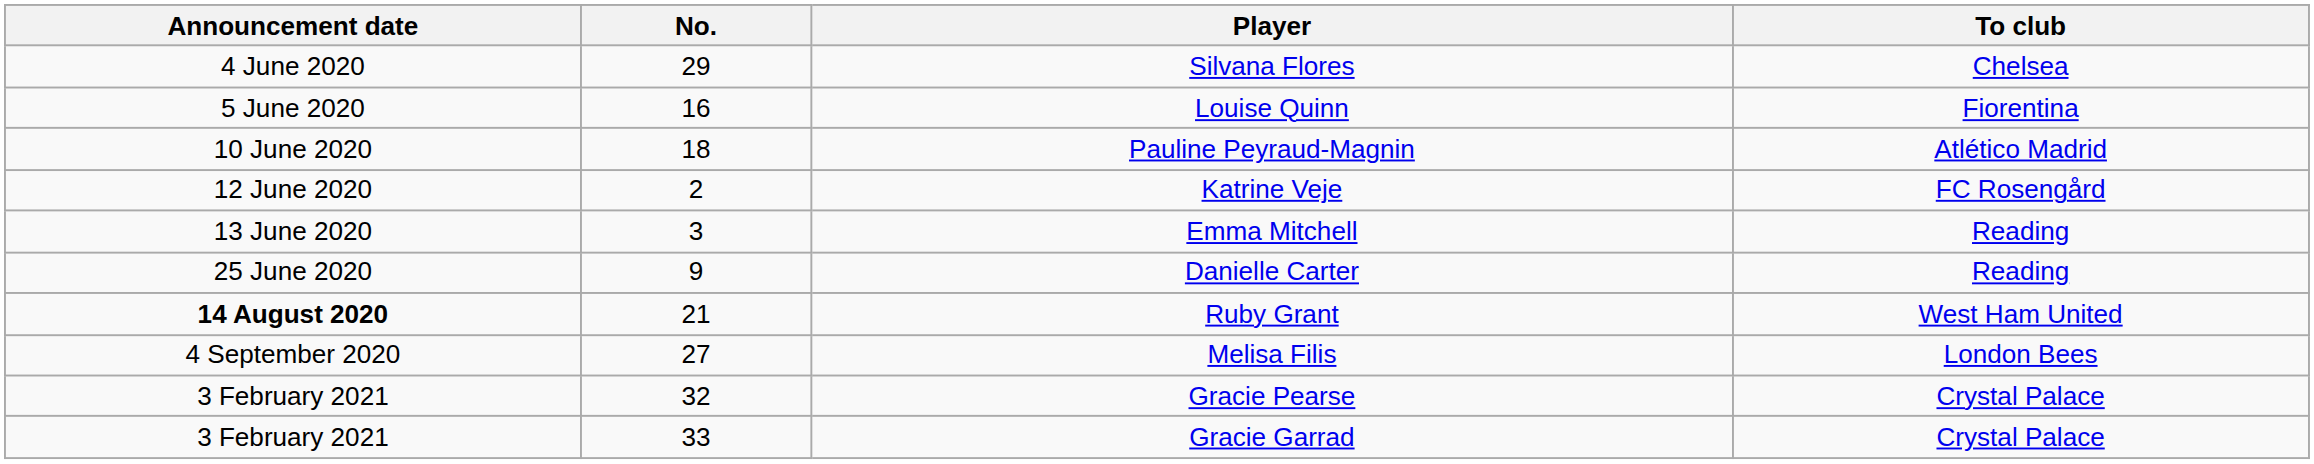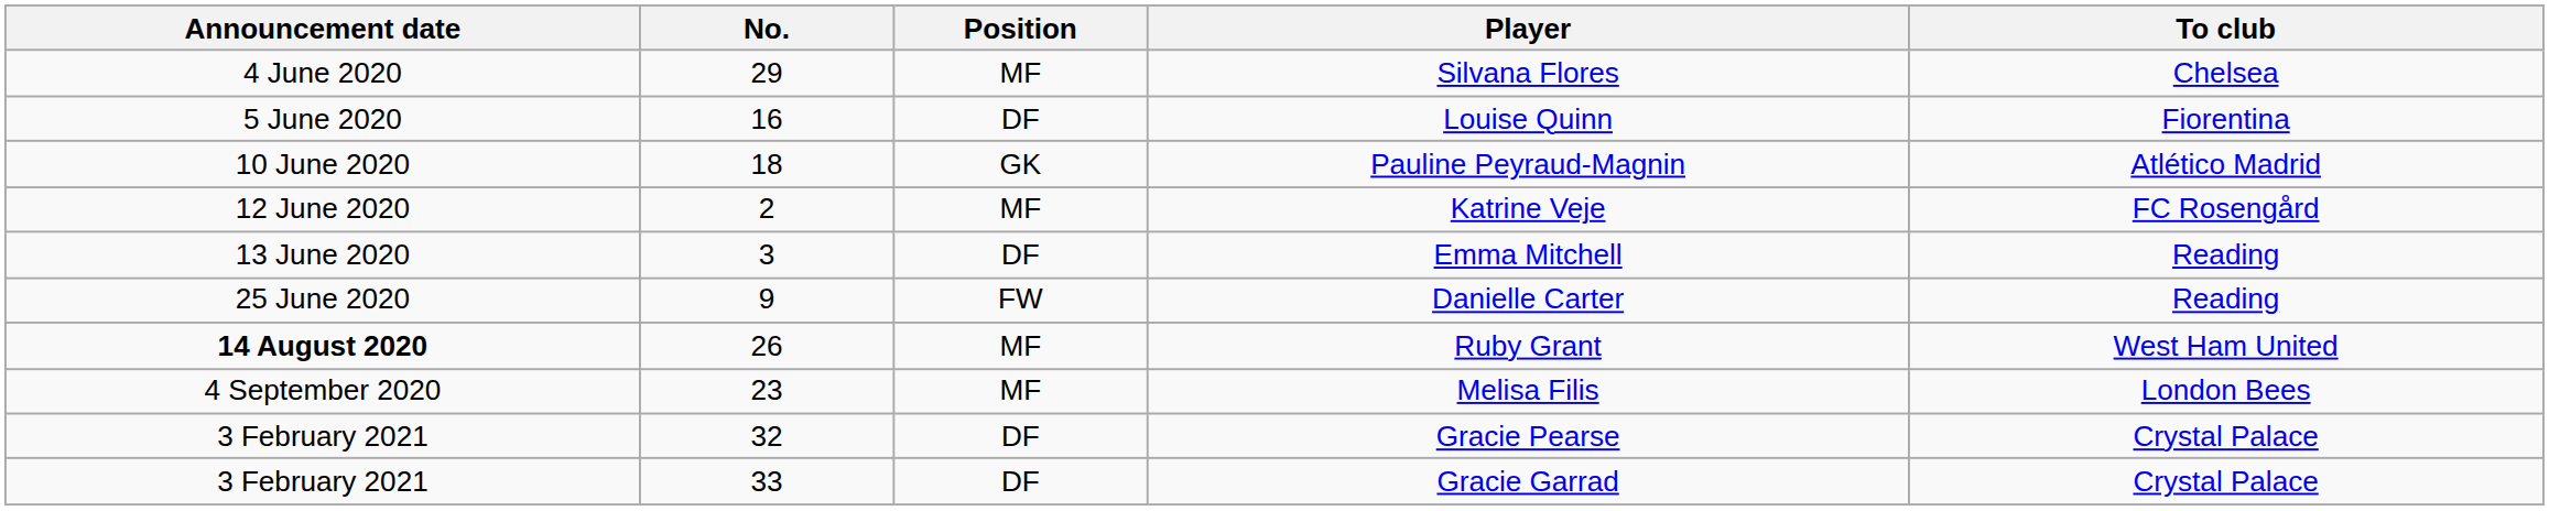 <table class="wikitable sortable" style="width:95%; text-align:center; font-size:85%; text-align:centre;">
 <tr>
 <th width="25%">Announcement date</th>
 <th width="10%">No.</th>
+<th width="10%">Position</th>
 <th>Player</th>
 <th width="25%">To club</th>
 </tr>
 <tr>
 <td>4 June 2020</td>
 <td>29</td>
+<td>MF</td>
 <td> <a href='#'>Silvana Flores</a></td>
 <td> <a href='#'>Chelsea</a></td>
 </tr>
 <tr>
 <td>5 June 2020</td>
 <td>16</td>
+<td>DF</td>
 <td> <a href='#'>Louise Quinn</a></td>
 <td> <a href='#'>Fiorentina</a></td>
 </tr>
 <tr>
 <td>10 June 2020</td>
 <td>18</td>
+<td>GK</td>
 <td> <a href='#'>Pauline Peyraud-Magnin</a></td>
 <td> <a href='#'>Atlético Madrid</a></td>
 </tr>
 <tr>
 <td>12 June 2020</td>
 <td>2</td>
+<td>MF</td>
 <td> <a href='#'>Katrine Veje</a></td>
 <td> <a href='#'>FC Rosengård</a></td>
 </tr>
 <tr>
 <td>13 June 2020</td>
 <td>3</td>
+<td>DF</td>
 <td> <a href='#'>Emma Mitchell</a></td>
 <td> <a href='#'>Reading</a></td>
 </tr>
 <tr>
 <td>25 June 2020</td>
 <td>9</td>
+<td>FW</td>
 <td> <a href='#'>Danielle Carter</a></td>
 <td> <a href='#'>Reading</a></td>
 </tr>
 <tr>
 <td><strong>14 August 2020</strong></td>
-<td>21</td>
+<td>26</td>
+<td>MF</td>
 <td> <a href='#'>Ruby Grant</a></td>
 <td> <a href='#'>West Ham United</a></td>
 </tr>
 <tr>
 <td>4 September 2020</td>
-<td>27</td>
+<td>23</td>
+<td>MF</td>
 <td> <a href='#'>Melisa Filis</a></td>
 <td> <a href='#'>London Bees</a></td>
 </tr>
 <tr>
 <td>3 February 2021</td>
 <td>32</td>
+<td>DF</td>
 <td> <a href='#'>Gracie Pearse</a></td>
 <td> <a href='#'>Crystal Palace</a></td>
 </tr>
 <tr>
 <td>3 February 2021</td>
 <td>33</td>
+<td>DF</td>
 <td> <a href='#'>Gracie Garrad</a></td>
 <td> <a href='#'>Crystal Palace</a></td>
 </tr>
 </table>
